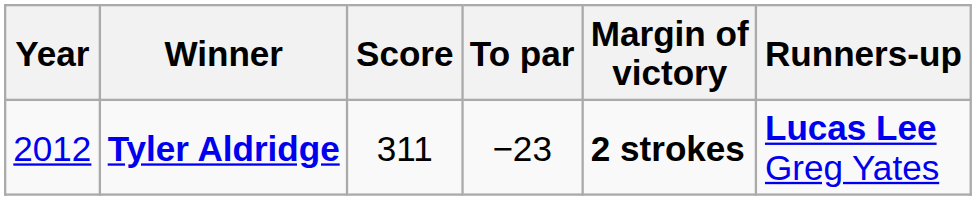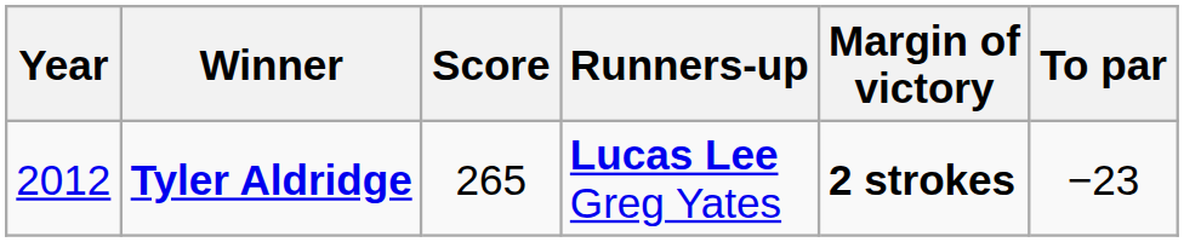 <table class=wikitable style=font-size:95%>
 <tr>
 <th>Year</th>
 <th>Winner</th>
 <th>Score</th>
+<th>Runners-up</th>
+<th>Margin of<br>victory</th>
 <th>To par</th>
-<th>Margin of<br>victory</th>
-<th>Runners-up</th>
 </tr>
 <tr>
 <td><a href='#'>2012</a></td>
 <td> <strong><a href='#'>Tyler Aldridge</a></strong></td>
-<td align=center>311</td>
+<td align=center>265</td>
+<td> <strong><a href='#'>Lucas Lee</a></strong><br> <a href='#'>Greg Yates</a></td>
+<td><strong>2 strokes</strong></td>
 <td align=center>−23</td>
-<td><strong>2 strokes</strong></td>
-<td> <strong><a href='#'>Lucas Lee</a></strong><br> <a href='#'>Greg Yates</a></td>
 </tr>
 </table>
